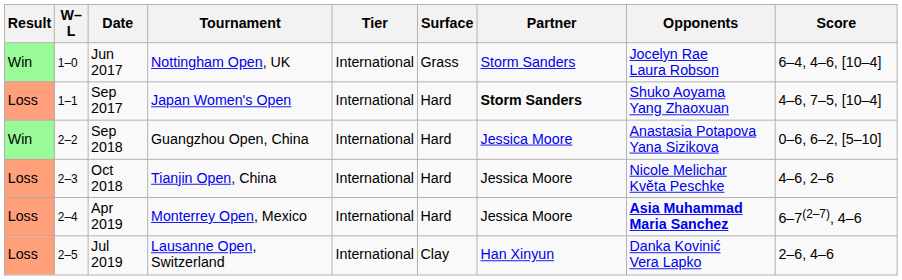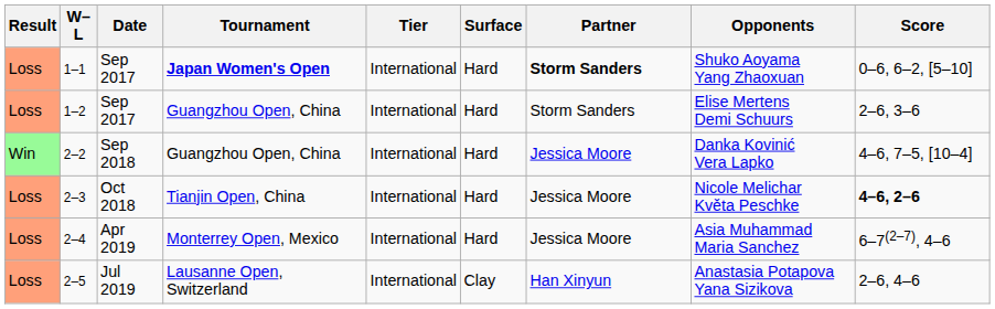 <table class="sortable wikitable">
 <tr>
 <th style="width:40px">Result</th>
 <th style="width:30px">W–L</th>
 <th style="width:60px">Date</th>
 <th style="width:200px">Tournament</th>
 <th>Tier</th>
 <th style="width:60px">Surface</th>
 <th style="width:160px">Partner</th>
 <th style="width:160px">Opponents</th>
 <th style="width:130px" class="unsortable">Score</th>
 </tr>
 <tr>
-<td style="background:#98fb98;">Win</td>
-<td><small>1–0</small></td>
-<td>Jun 2017</td>
-<td><a href='#'>Nottingham Open</a>, UK</td>
-<td>International</td>
-<td>Grass</td>
-<td> <a href='#'>Storm Sanders</a></td>
-<td> <a href='#'>Jocelyn Rae</a> <br>  <a href='#'>Laura Robson</a></td>
-<td>6–4, 4–6, [10–4]</td>
-</tr>
-<tr>
 <td style="background:#ffa07a;">Loss</td>
 <td><small>1–1</small></td>
 <td>Sep 2017</td>
-<td><a href='#'>Japan Women's Open</a></td>
+<td><strong><a href='#'>Japan Women's Open</a></strong></td>
 <td>International</td>
 <td>Hard</td>
 <td><strong> Storm Sanders</strong></td>
 <td> <a href='#'>Shuko Aoyama</a> <br>  <a href='#'>Yang Zhaoxuan</a></td>
-<td>4–6, 7–5, [10–4]</td>
+<td>0–6, 6–2, [5–10]</td>
+</tr>
+<tr>
+<td style="background:#ffa07a;">Loss</td>
+<td><small>1–2</small></td>
+<td>Sep 2017</td>
+<td><a href='#'>Guangzhou Open</a>, China</td>
+<td>International</td>
+<td>Hard</td>
+<td> Storm Sanders</td>
+<td> <a href='#'>Elise Mertens</a> <br>  <a href='#'>Demi Schuurs</a></td>
+<td>2–6, 3–6</td>
 </tr>
 <tr>
 <td style="background:#98fb98;">Win</td>
 <td><small>2–2</small></td>
 <td>Sep 2018</td>
 <td>Guangzhou Open, China</td>
 <td>International</td>
 <td>Hard</td>
 <td> <a href='#'>Jessica Moore</a></td>
-<td> <a href='#'>Anastasia Potapova</a> <br>  <a href='#'>Yana Sizikova</a></td>
-<td>0–6, 6–2, [5–10]</td>
+<td> <a href='#'>Danka Kovinić</a> <br>  <a href='#'>Vera Lapko</a></td>
+<td>4–6, 7–5, [10–4]</td>
 </tr>
 <tr>
 <td style="background:#ffa07a;">Loss</td>
 <td><small>2–3</small></td>
 <td>Oct 2018</td>
 <td><a href='#'>Tianjin Open</a>, China</td>
 <td>International</td>
 <td>Hard</td>
 <td> Jessica Moore</td>
 <td> <a href='#'>Nicole Melichar</a> <br>  <a href='#'>Květa Peschke</a></td>
-<td>4–6, 2–6</td>
+<td><strong>4–6, 2–6</strong></td>
 </tr>
 <tr>
 <td style="background:#ffa07a;">Loss</td>
 <td><small>2–4</small></td>
 <td>Apr 2019</td>
 <td><a href='#'>Monterrey Open</a>, Mexico</td>
 <td>International</td>
 <td>Hard</td>
 <td> Jessica Moore</td>
-<td><strong> <a href='#'>Asia Muhammad</a> <br>  <a href='#'>Maria Sanchez</a></strong></td>
+<td> <a href='#'>Asia Muhammad</a> <br>  <a href='#'>Maria Sanchez</a></td>
 <td>6–7<sup>(2–7)</sup>, 4–6</td>
 </tr>
 <tr>
 <td style="background:#ffa07a;">Loss</td>
 <td><small>2–5</small></td>
 <td>Jul 2019</td>
 <td><a href='#'>Lausanne Open</a>, Switzerland</td>
 <td>International</td>
 <td>Clay</td>
 <td> <a href='#'>Han Xinyun</a></td>
-<td> <a href='#'>Danka Kovinić</a> <br>  <a href='#'>Vera Lapko</a></td>
+<td> <a href='#'>Anastasia Potapova</a> <br>  <a href='#'>Yana Sizikova</a></td>
 <td>2–6, 4–6</td>
 </tr>
 </table>
